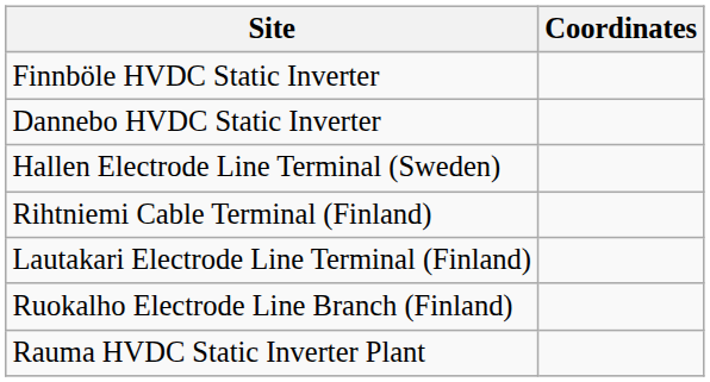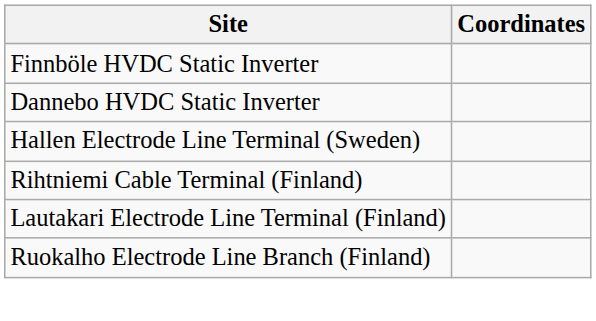 <table class="wikitable sortable" style="float:left">
 <tr bgcolor="#dfdfdf">
 <th>Site</th>
 <th>Coordinates</th>
 </tr>
 <tr>
 <td>Finnböle HVDC Static Inverter</td>
 <td></td>
 </tr>
 <tr>
 <td>Dannebo HVDC Static Inverter</td>
 <td></td>
 </tr>
 <tr>
 <td>Hallen Electrode Line Terminal (Sweden)</td>
 <td></td>
 </tr>
 <tr>
 <td>Rihtniemi Cable Terminal (Finland)</td>
 <td></td>
 </tr>
 <tr>
 <td>Lautakari Electrode Line Terminal (Finland)</td>
 <td></td>
 </tr>
 <tr>
 <td>Ruokalho Electrode Line Branch (Finland)</td>
 <td></td>
 </tr>
-<tr>
-<td>Rauma HVDC Static Inverter Plant</td>
-<td></td>
-</tr>
 </table>
